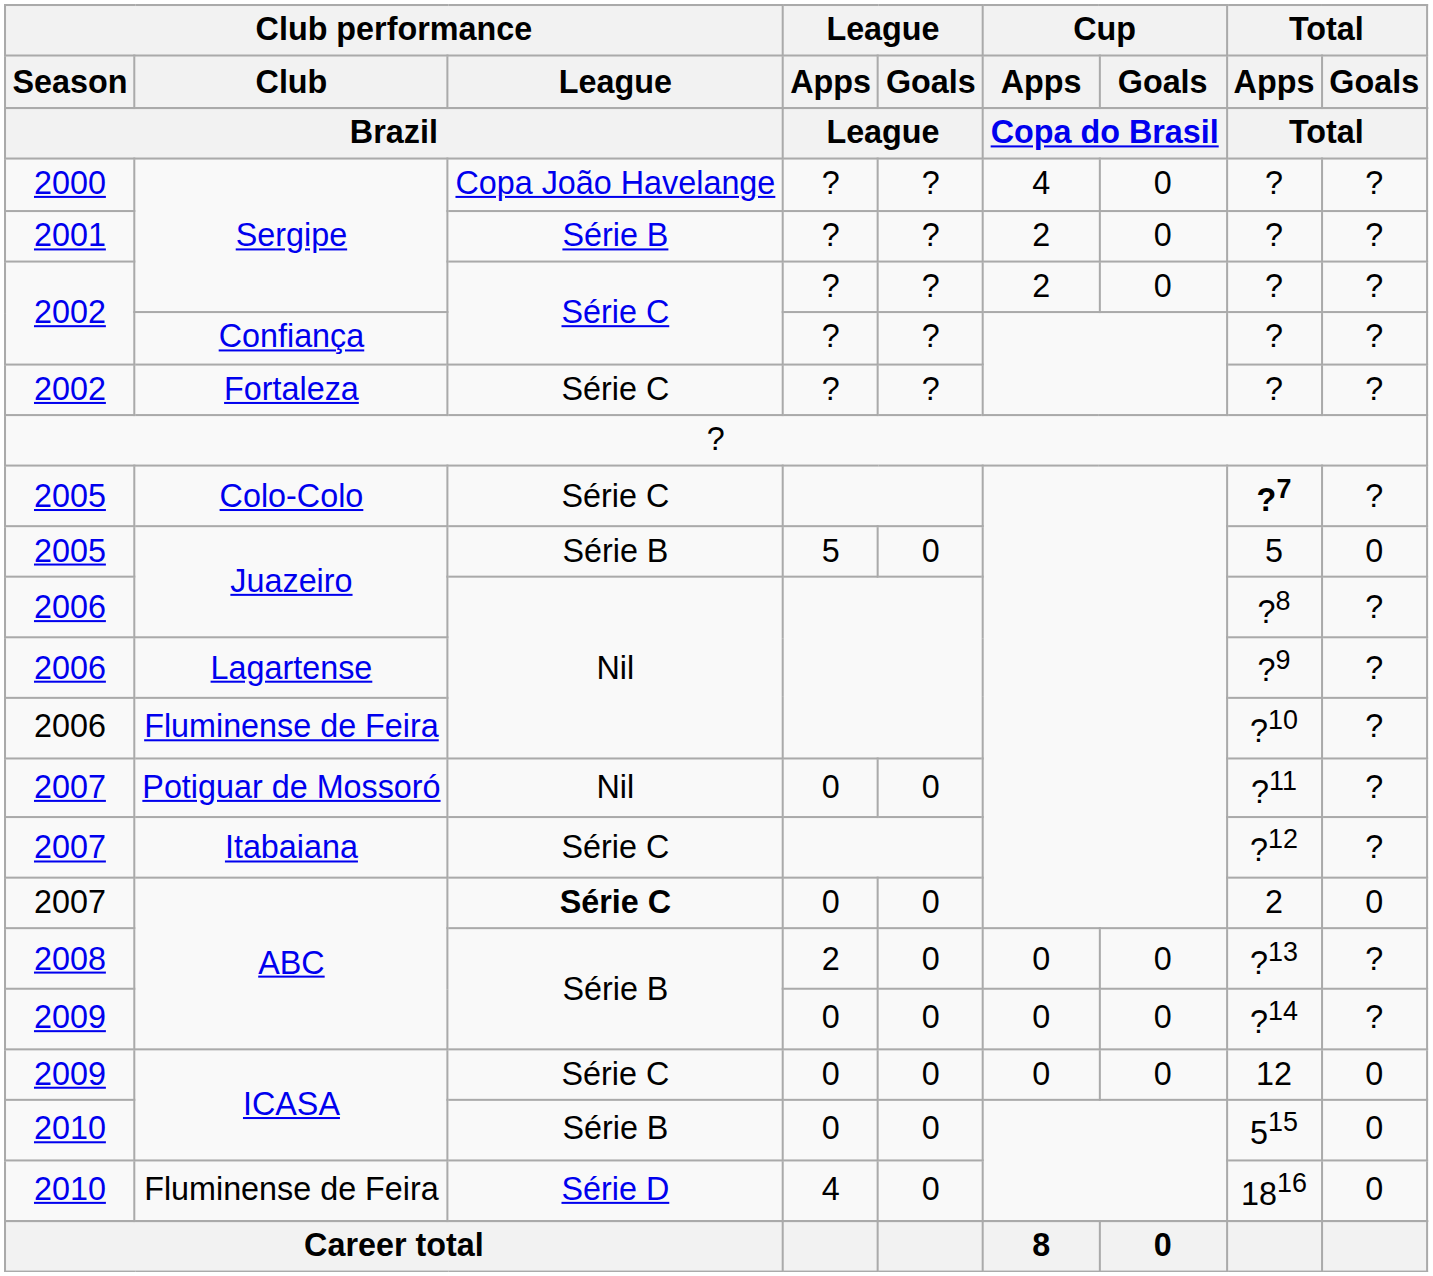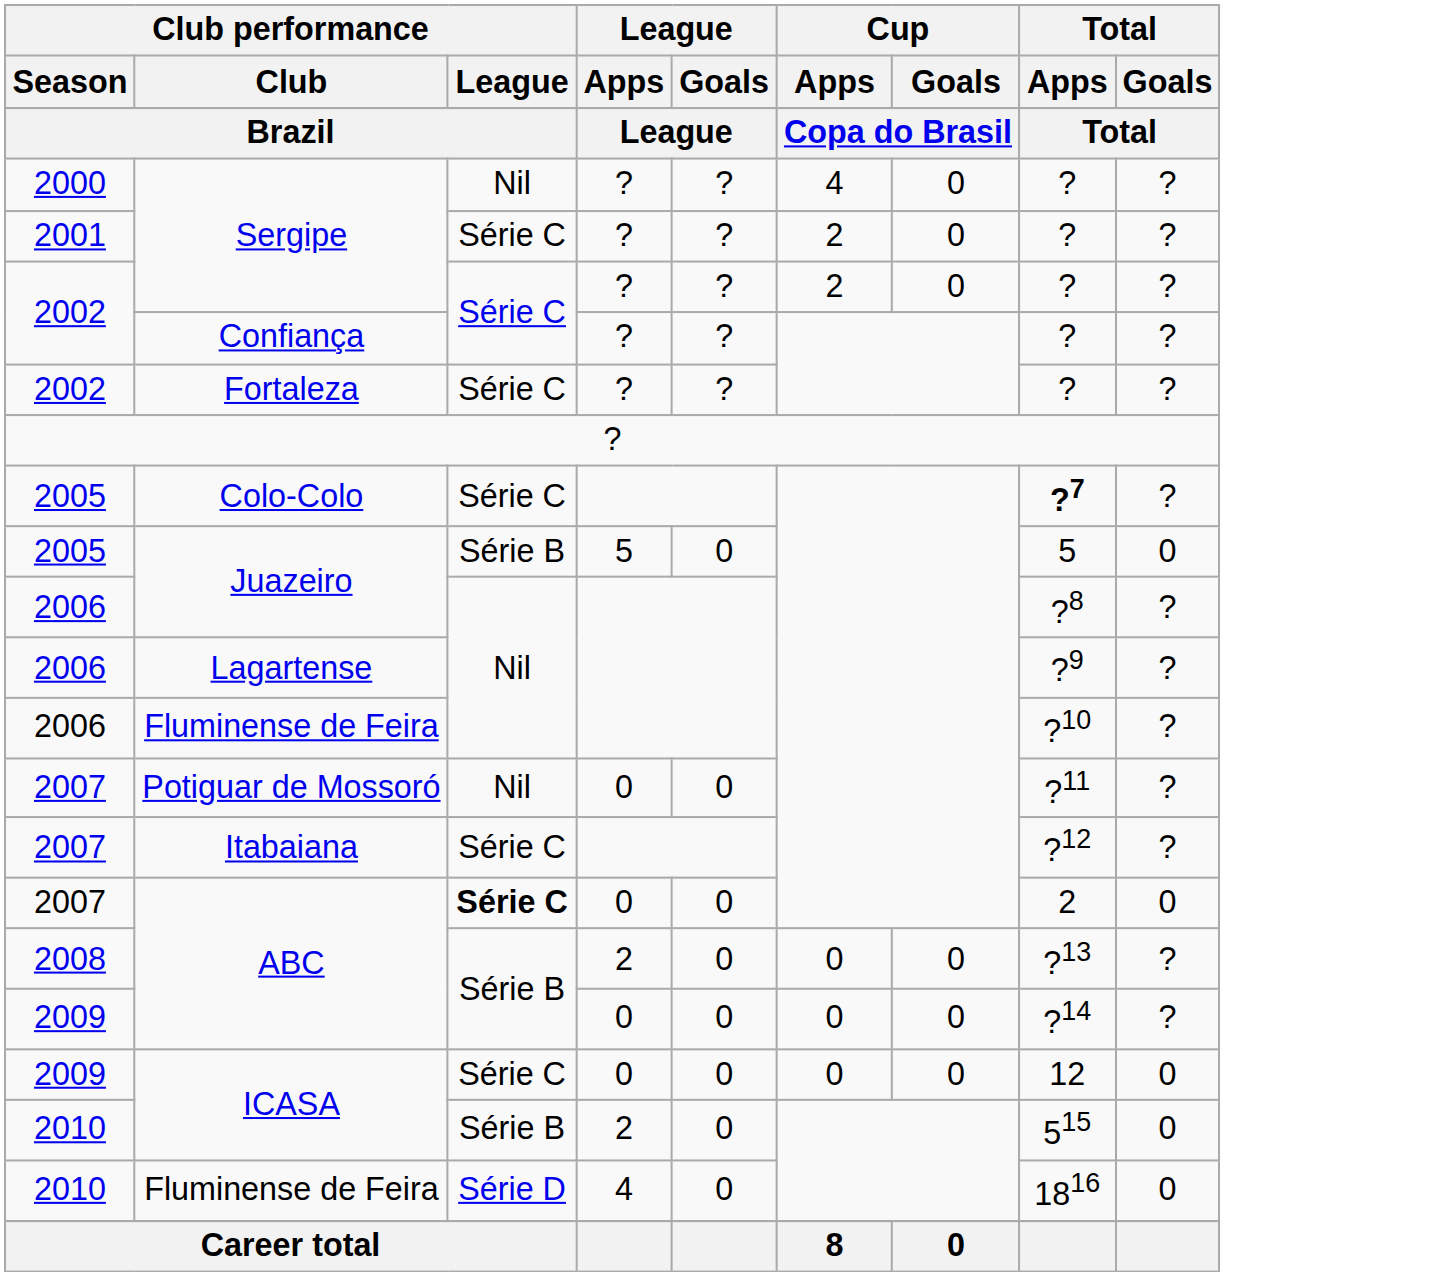 <table class="wikitable" style="text-align:center">
 <tr>
 <th colspan=3>Club performance</th>
 <th colspan=2>League</th>
 <th colspan=2>Cup</th>
 <th colspan=2>Total</th>
 </tr>
 <tr>
 <th>Season</th>
 <th>Club</th>
 <th>League</th>
 <th>Apps</th>
 <th>Goals</th>
 <th>Apps</th>
 <th>Goals</th>
 <th>Apps</th>
 <th>Goals</th>
 </tr>
 <tr>
 </tr>
 <tr>
 <th colspan=3>Brazil</th>
 <th colspan=2>League</th>
 <th colspan=2><a href='#'>Copa do Brasil</a></th>
 <th colspan=2>Total</th>
 </tr>
 <tr>
 <td><a href='#'>2000</a></td>
 <td rowspan=3><a href='#'>Sergipe</a></td>
-<td><a href='#'>Copa João Havelange</a></td>
+<td>Nil</td>
 <td>?</td>
 <td>?</td>
 <td>4</td>
 <td>0</td>
 <td>?</td>
 <td>?</td>
 </tr>
 <tr>
 <td><a href='#'>2001</a></td>
-<td><a href='#'>Série B</a></td>
+<td>Série C</td>
 <td>?</td>
 <td>?</td>
 <td>2</td>
 <td>0</td>
 <td>?</td>
 <td>?</td>
 </tr>
 <tr>
 <td rowspan=2><a href='#'>2002</a></td>
 <td rowspan=2><a href='#'>Série C</a></td>
 <td>?</td>
 <td>?</td>
 <td>2</td>
 <td>0</td>
 <td>?</td>
 <td>?</td>
 </tr>
 <tr>
 <td><a href='#'>Confiança</a></td>
 <td>?</td>
 <td>?</td>
 <td rowspan=2 colspan=2></td>
 <td>?</td>
 <td>?</td>
 </tr>
 <tr>
 <td><a href='#'>2002</a></td>
 <td><a href='#'>Fortaleza</a></td>
 <td>Série C</td>
 <td>?</td>
 <td>?</td>
 <td>?</td>
 <td>?</td>
 </tr>
 <tr>
 <td colspan=9>?</td>
 </tr>
 <tr>
 <td><a href='#'>2005</a></td>
 <td><a href='#'>Colo-Colo</a></td>
 <td>Série C</td>
 <td colspan=2></td>
 <td rowspan=8 colspan=2></td>
 <td><strong>?<sup>7</sup></strong></td>
 <td>?</td>
 </tr>
 <tr>
 <td><a href='#'>2005</a></td>
 <td rowspan=2><a href='#'>Juazeiro</a></td>
 <td>Série B</td>
 <td>5</td>
 <td>0</td>
 <td>5</td>
 <td>0</td>
 </tr>
 <tr>
 <td><a href='#'>2006</a></td>
 <td rowspan=3>Nil</td>
 <td rowspan=3 colspan=2></td>
 <td>?<sup>8</sup></td>
 <td>?</td>
 </tr>
 <tr>
 <td><a href='#'>2006</a></td>
 <td><a href='#'>Lagartense</a></td>
 <td>?<sup>9</sup></td>
 <td>?</td>
 </tr>
 <tr>
 <td>2006</td>
 <td><a href='#'>Fluminense de Feira</a></td>
 <td>?<sup>10</sup></td>
 <td>?</td>
 </tr>
 <tr>
 <td><a href='#'>2007</a></td>
 <td><a href='#'>Potiguar de Mossoró</a></td>
 <td>Nil</td>
 <td>0</td>
 <td>0</td>
 <td>?<sup>11</sup></td>
 <td>?</td>
 </tr>
 <tr>
 <td><a href='#'>2007</a></td>
 <td><a href='#'>Itabaiana</a></td>
 <td>Série C</td>
 <td colspan=2></td>
 <td>?<sup>12</sup></td>
 <td>?</td>
 </tr>
 <tr>
 <td>2007</td>
 <td rowspan=3><a href='#'>ABC</a></td>
 <td><strong>Série C</strong></td>
 <td>0</td>
 <td>0</td>
 <td>2</td>
 <td>0</td>
 </tr>
 <tr>
 <td><a href='#'>2008</a></td>
 <td rowspan=2>Série B</td>
 <td>2</td>
 <td>0</td>
 <td>0</td>
 <td>0</td>
 <td>?<sup>13</sup></td>
 <td>?</td>
 </tr>
 <tr>
 <td><a href='#'>2009</a></td>
 <td>0</td>
 <td>0</td>
 <td>0</td>
 <td>0</td>
 <td>?<sup>14</sup></td>
 <td>?</td>
 </tr>
 <tr>
 <td><a href='#'>2009</a></td>
 <td rowspan=2><a href='#'>ICASA</a></td>
 <td>Série C</td>
 <td>0</td>
 <td>0</td>
 <td>0</td>
 <td>0</td>
 <td>12</td>
 <td>0</td>
 </tr>
 <tr>
 <td><a href='#'>2010</a></td>
 <td>Série B</td>
-<td>0</td>
+<td>2</td>
 <td>0</td>
 <td rowspan=2 colspan=2></td>
 <td>5<sup>15</sup></td>
 <td>0</td>
 </tr>
 <tr>
 <td><a href='#'>2010</a></td>
 <td>Fluminense de Feira</td>
 <td><a href='#'>Série D</a></td>
 <td>4</td>
 <td>0</td>
 <td>18<sup>16</sup></td>
 <td>0</td>
 </tr>
 <tr>
 </tr>
 <tr>
 <th colspan=3>Career total</th>
 <th></th>
 <th></th>
 <th>8</th>
 <th>0</th>
 <th></th>
 <th></th>
 </tr>
 </table>
